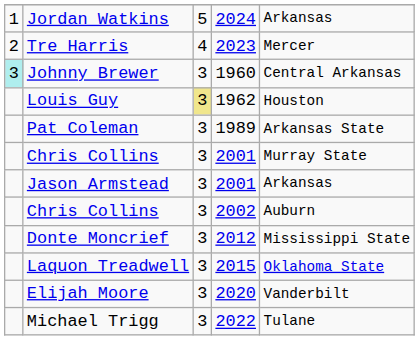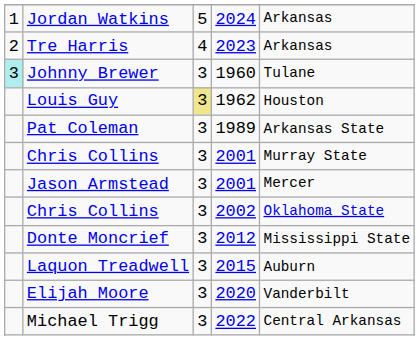 <table class="wikitable">
 <tr>
 </tr>
 <tr>
 <td>1</td>
 <td><a href='#'>Jordan Watkins</a></td>
 <td>5</td>
 <td><a href='#'>2024</a></td>
 <td style="font-size:85%;">Arkansas</td>
 </tr>
 <tr>
 <td>2</td>
 <td><a href='#'>Tre Harris</a></td>
 <td>4</td>
 <td><a href='#'>2023</a></td>
-<td style="font-size:85%;">Mercer</td>
+<td style="font-size:85%;">Arkansas</td>
 </tr>
 <tr>
 <td style="background: paleturquoise;">3</td>
 <td><a href='#'>Johnny Brewer</a></td>
 <td>3</td>
 <td>1960</td>
-<td style="font-size:85%;">Central Arkansas</td>
+<td style="font-size:85%;">Tulane</td>
 </tr>
 <tr>
 <td></td>
 <td><a href='#'>Louis Guy</a></td>
 <td style="background: khaki;">3</td>
 <td>1962</td>
 <td style="font-size:85%;">Houston</td>
 </tr>
 <tr>
 <td></td>
 <td><a href='#'>Pat Coleman</a></td>
 <td>3</td>
 <td>1989</td>
 <td style="font-size:85%;">Arkansas State</td>
 </tr>
 <tr>
 <td></td>
 <td><a href='#'>Chris Collins</a></td>
 <td>3</td>
 <td><a href='#'>2001</a></td>
 <td style="font-size:85%;">Murray State</td>
 </tr>
 <tr>
 <td></td>
 <td><a href='#'>Jason Armstead</a></td>
 <td>3</td>
 <td><a href='#'>2001</a></td>
-<td style="font-size:85%;">Arkansas</td>
+<td style="font-size:85%;">Mercer</td>
 </tr>
 <tr>
 <td></td>
 <td><a href='#'>Chris Collins</a></td>
 <td>3</td>
 <td><a href='#'>2002</a></td>
-<td style="font-size:85%;">Auburn</td>
+<td style="font-size:85%;"><a href='#'>Oklahoma State</a></td>
 </tr>
 <tr>
 <td></td>
 <td><a href='#'>Donte Moncrief</a></td>
 <td>3</td>
 <td><a href='#'>2012</a></td>
 <td style="font-size:85%;">Mississippi State</td>
 </tr>
 <tr>
 <td></td>
 <td><a href='#'>Laquon Treadwell</a></td>
 <td>3</td>
 <td><a href='#'>2015</a></td>
-<td style="font-size:85%;"><a href='#'>Oklahoma State</a></td>
+<td style="font-size:85%;">Auburn</td>
 </tr>
 <tr>
 <td></td>
 <td><a href='#'>Elijah Moore</a></td>
 <td>3</td>
 <td><a href='#'>2020</a></td>
 <td style="font-size:85%;">Vanderbilt</td>
 </tr>
 <tr>
 <td></td>
 <td>Michael Trigg</td>
 <td>3</td>
 <td><a href='#'>2022</a></td>
-<td style="font-size:85%;">Tulane</td>
+<td style="font-size:85%;">Central Arkansas</td>
 </tr>
 </table>
